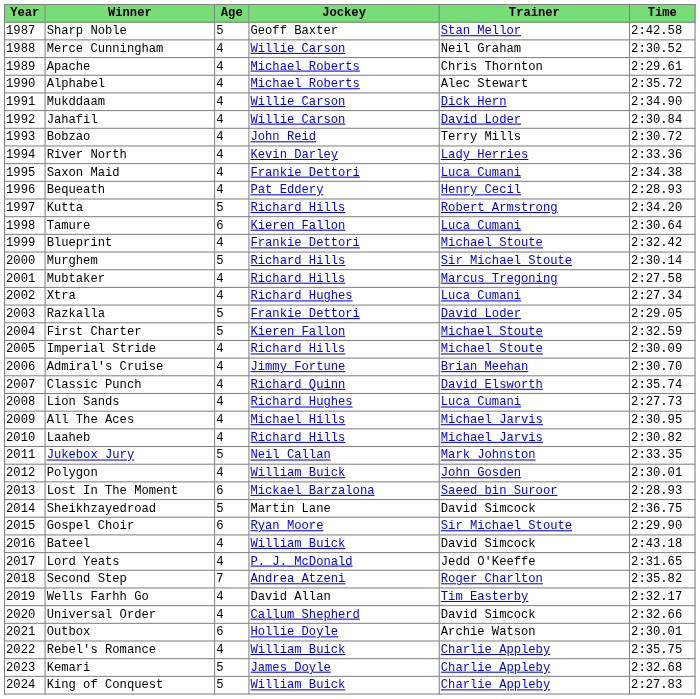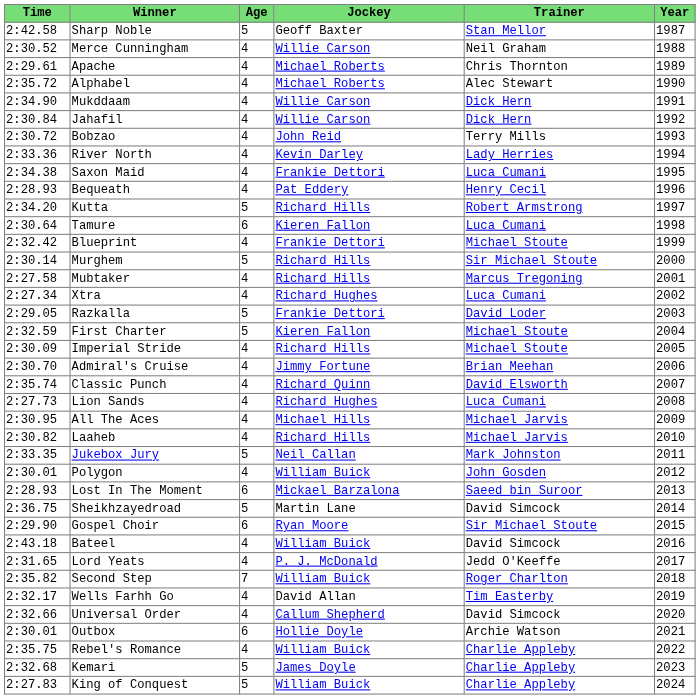 <table class = "sortable" | border="1" style="border-collapse: collapse; font-size:90%">
 <tr bgcolor="#77dd77" align="center">
-<th style="width:36px"><strong>Year</strong></th>
+<th style="width:60px"><strong>Time</strong></th>
 <th style="width:160px"><strong>Winner</strong></th>
 <th style="width:30px"><strong>Age</strong></th>
 <th style="width:180px"><strong>Jockey</strong></th>
 <th style="width:180px"><strong>Trainer</strong></th>
-<th style="width:60px"><strong>Time</strong></th>
+<th style="width:36px"><strong>Year</strong></th>
 </tr>
 <tr>
-<td>1987</td>
+<td>2:42.58</td>
 <td>Sharp Noble</td>
 <td>5</td>
 <td>Geoff Baxter</td>
 <td><a href='#'>Stan Mellor</a></td>
-<td>2:42.58</td>
+<td>1987</td>
 </tr>
 <tr>
-<td>1988</td>
+<td>2:30.52</td>
 <td>Merce Cunningham</td>
 <td>4</td>
 <td><a href='#'>Willie Carson</a></td>
 <td>Neil Graham</td>
-<td>2:30.52</td>
+<td>1988</td>
 </tr>
 <tr>
-<td>1989</td>
+<td>2:29.61</td>
 <td>Apache</td>
 <td>4</td>
 <td><a href='#'>Michael Roberts</a></td>
 <td>Chris Thornton</td>
-<td>2:29.61</td>
+<td>1989</td>
 </tr>
 <tr>
-<td>1990</td>
+<td>2:35.72</td>
 <td>Alphabel</td>
 <td>4</td>
 <td><a href='#'>Michael Roberts</a></td>
 <td>Alec Stewart</td>
-<td>2:35.72</td>
+<td>1990</td>
 </tr>
 <tr>
-<td>1991</td>
+<td>2:34.90</td>
 <td>Mukddaam</td>
 <td>4</td>
 <td><a href='#'>Willie Carson</a></td>
 <td><a href='#'>Dick Hern</a></td>
-<td>2:34.90</td>
+<td>1991</td>
 </tr>
 <tr>
-<td>1992</td>
+<td>2:30.84</td>
 <td>Jahafil</td>
 <td>4</td>
 <td><a href='#'>Willie Carson</a></td>
-<td><a href='#'>David Loder</a></td>
-<td>2:30.84</td>
+<td><a href='#'>Dick Hern</a></td>
+<td>1992</td>
 </tr>
 <tr>
-<td>1993</td>
+<td>2:30.72</td>
 <td>Bobzao</td>
 <td>4</td>
 <td><a href='#'>John Reid</a></td>
 <td>Terry Mills</td>
-<td>2:30.72</td>
+<td>1993</td>
 </tr>
 <tr>
-<td>1994</td>
+<td>2:33.36</td>
 <td>River North</td>
 <td>4</td>
 <td><a href='#'>Kevin Darley</a></td>
 <td><a href='#'>Lady Herries</a></td>
-<td>2:33.36</td>
+<td>1994</td>
 </tr>
 <tr>
-<td>1995</td>
+<td>2:34.38</td>
 <td>Saxon Maid</td>
 <td>4</td>
 <td><a href='#'>Frankie Dettori</a></td>
 <td><a href='#'>Luca Cumani</a></td>
-<td>2:34.38</td>
+<td>1995</td>
 </tr>
 <tr>
-<td>1996</td>
+<td>2:28.93</td>
 <td>Bequeath</td>
 <td>4</td>
 <td><a href='#'>Pat Eddery</a></td>
 <td><a href='#'>Henry Cecil</a></td>
-<td>2:28.93</td>
+<td>1996</td>
 </tr>
 <tr>
-<td>1997</td>
+<td>2:34.20</td>
 <td>Kutta</td>
 <td>5</td>
 <td><a href='#'>Richard Hills</a></td>
 <td><a href='#'>Robert Armstrong</a></td>
-<td>2:34.20</td>
+<td>1997</td>
 </tr>
 <tr>
-<td>1998</td>
+<td>2:30.64</td>
 <td>Tamure</td>
 <td>6</td>
 <td><a href='#'>Kieren Fallon</a></td>
 <td><a href='#'>Luca Cumani</a></td>
-<td>2:30.64</td>
+<td>1998</td>
 </tr>
 <tr>
-<td>1999</td>
+<td>2:32.42</td>
 <td>Blueprint</td>
 <td>4</td>
 <td><a href='#'>Frankie Dettori</a></td>
 <td><a href='#'>Michael Stoute</a></td>
-<td>2:32.42</td>
+<td>1999</td>
 </tr>
 <tr>
-<td>2000</td>
+<td>2:30.14</td>
 <td>Murghem</td>
 <td>5</td>
 <td><a href='#'>Richard Hills</a></td>
 <td><a href='#'>Sir Michael Stoute</a></td>
-<td>2:30.14</td>
+<td>2000</td>
 </tr>
 <tr>
-<td>2001</td>
+<td>2:27.58</td>
 <td>Mubtaker</td>
 <td>4</td>
 <td><a href='#'>Richard Hills</a></td>
 <td><a href='#'>Marcus Tregoning</a></td>
-<td>2:27.58</td>
+<td>2001</td>
 </tr>
 <tr>
-<td>2002</td>
+<td>2:27.34</td>
 <td>Xtra</td>
 <td>4</td>
 <td><a href='#'>Richard Hughes</a></td>
 <td><a href='#'>Luca Cumani</a></td>
-<td>2:27.34</td>
+<td>2002</td>
 </tr>
 <tr>
-<td>2003</td>
+<td>2:29.05</td>
 <td>Razkalla</td>
 <td>5</td>
 <td><a href='#'>Frankie Dettori</a></td>
 <td><a href='#'>David Loder</a></td>
-<td>2:29.05</td>
+<td>2003</td>
 </tr>
 <tr>
-<td>2004</td>
+<td>2:32.59</td>
 <td>First Charter</td>
 <td>5</td>
 <td><a href='#'>Kieren Fallon</a></td>
 <td><a href='#'>Michael Stoute</a></td>
-<td>2:32.59</td>
+<td>2004</td>
 </tr>
 <tr>
-<td>2005</td>
+<td>2:30.09</td>
 <td>Imperial Stride</td>
 <td>4</td>
 <td><a href='#'>Richard Hills</a></td>
 <td><a href='#'>Michael Stoute</a></td>
-<td>2:30.09</td>
+<td>2005</td>
 </tr>
 <tr>
-<td>2006</td>
+<td>2:30.70</td>
 <td>Admiral's Cruise</td>
 <td>4</td>
 <td><a href='#'>Jimmy Fortune</a></td>
 <td><a href='#'>Brian Meehan</a></td>
-<td>2:30.70</td>
+<td>2006</td>
 </tr>
 <tr>
-<td>2007</td>
+<td>2:35.74</td>
 <td>Classic Punch</td>
 <td>4</td>
 <td><a href='#'>Richard Quinn</a></td>
 <td><a href='#'>David Elsworth</a></td>
-<td>2:35.74</td>
+<td>2007</td>
 </tr>
 <tr>
-<td>2008</td>
+<td>2:27.73</td>
 <td>Lion Sands</td>
 <td>4</td>
 <td><a href='#'>Richard Hughes</a></td>
 <td><a href='#'>Luca Cumani</a></td>
-<td>2:27.73</td>
+<td>2008</td>
 </tr>
 <tr>
-<td>2009</td>
+<td>2:30.95</td>
 <td>All The Aces</td>
 <td>4</td>
 <td><a href='#'>Michael Hills</a></td>
 <td><a href='#'>Michael Jarvis</a></td>
-<td>2:30.95</td>
+<td>2009</td>
 </tr>
 <tr>
-<td>2010</td>
+<td>2:30.82</td>
 <td>Laaheb</td>
 <td>4</td>
 <td><a href='#'>Richard Hills</a></td>
 <td><a href='#'>Michael Jarvis</a></td>
-<td>2:30.82</td>
+<td>2010</td>
 </tr>
 <tr>
-<td>2011</td>
+<td>2:33.35</td>
 <td><a href='#'>Jukebox Jury</a></td>
 <td>5</td>
 <td><a href='#'>Neil Callan</a></td>
 <td><a href='#'>Mark Johnston</a></td>
-<td>2:33.35</td>
+<td>2011</td>
 </tr>
 <tr>
-<td>2012</td>
+<td>2:30.01</td>
 <td>Polygon</td>
 <td>4</td>
 <td><a href='#'>William Buick</a></td>
 <td><a href='#'>John Gosden</a></td>
-<td>2:30.01</td>
+<td>2012</td>
 </tr>
 <tr>
-<td>2013</td>
+<td>2:28.93</td>
 <td>Lost In The Moment</td>
 <td>6</td>
 <td><a href='#'>Mickael Barzalona</a></td>
 <td><a href='#'>Saeed bin Suroor</a></td>
-<td>2:28.93</td>
+<td>2013</td>
 </tr>
 <tr>
-<td>2014</td>
+<td>2:36.75</td>
 <td>Sheikhzayedroad</td>
 <td>5</td>
 <td>Martin Lane</td>
 <td>David Simcock</td>
-<td>2:36.75</td>
+<td>2014</td>
 </tr>
 <tr>
-<td>2015</td>
+<td>2:29.90</td>
 <td>Gospel Choir</td>
 <td>6</td>
 <td><a href='#'>Ryan Moore</a></td>
 <td><a href='#'>Sir Michael Stoute</a></td>
-<td>2:29.90</td>
+<td>2015</td>
 </tr>
 <tr>
-<td>2016</td>
+<td>2:43.18</td>
 <td>Bateel</td>
 <td>4</td>
 <td><a href='#'>William Buick</a></td>
 <td>David Simcock</td>
-<td>2:43.18</td>
+<td>2016</td>
 </tr>
 <tr>
-<td>2017</td>
+<td>2:31.65</td>
 <td>Lord Yeats</td>
 <td>4</td>
 <td><a href='#'>P. J. McDonald</a></td>
 <td>Jedd O'Keeffe</td>
-<td>2:31.65</td>
+<td>2017</td>
 </tr>
 <tr>
-<td>2018</td>
+<td>2:35.82</td>
 <td>Second Step</td>
 <td>7</td>
-<td><a href='#'>Andrea Atzeni</a></td>
+<td><a href='#'>William Buick</a></td>
 <td><a href='#'>Roger Charlton</a></td>
-<td>2:35.82</td>
+<td>2018</td>
 </tr>
 <tr>
-<td>2019</td>
+<td>2:32.17</td>
 <td>Wells Farhh Go</td>
 <td>4</td>
 <td>David Allan</td>
 <td><a href='#'>Tim Easterby</a></td>
-<td>2:32.17</td>
+<td>2019</td>
 </tr>
 <tr>
-<td>2020</td>
+<td>2:32.66</td>
 <td>Universal Order</td>
 <td>4</td>
 <td><a href='#'>Callum Shepherd</a></td>
 <td>David Simcock</td>
-<td>2:32.66</td>
+<td>2020</td>
 </tr>
 <tr>
-<td>2021</td>
+<td>2:30.01</td>
 <td>Outbox</td>
 <td>6</td>
 <td><a href='#'>Hollie Doyle</a></td>
 <td>Archie Watson</td>
-<td>2:30.01</td>
+<td>2021</td>
 </tr>
 <tr>
-<td>2022</td>
+<td>2:35.75</td>
 <td>Rebel's Romance</td>
 <td>4</td>
 <td><a href='#'>William Buick</a></td>
 <td><a href='#'>Charlie Appleby</a></td>
-<td>2:35.75</td>
+<td>2022</td>
 </tr>
 <tr>
-<td>2023</td>
+<td>2:32.68</td>
 <td>Kemari</td>
 <td>5</td>
 <td><a href='#'>James Doyle</a></td>
 <td><a href='#'>Charlie Appleby</a></td>
-<td>2:32.68</td>
+<td>2023</td>
 </tr>
 <tr>
-<td>2024</td>
+<td>2:27.83</td>
 <td>King of Conquest</td>
 <td>5</td>
 <td><a href='#'>William Buick</a></td>
 <td><a href='#'>Charlie Appleby</a></td>
-<td>2:27.83</td>
+<td>2024</td>
 </tr>
 </table>
